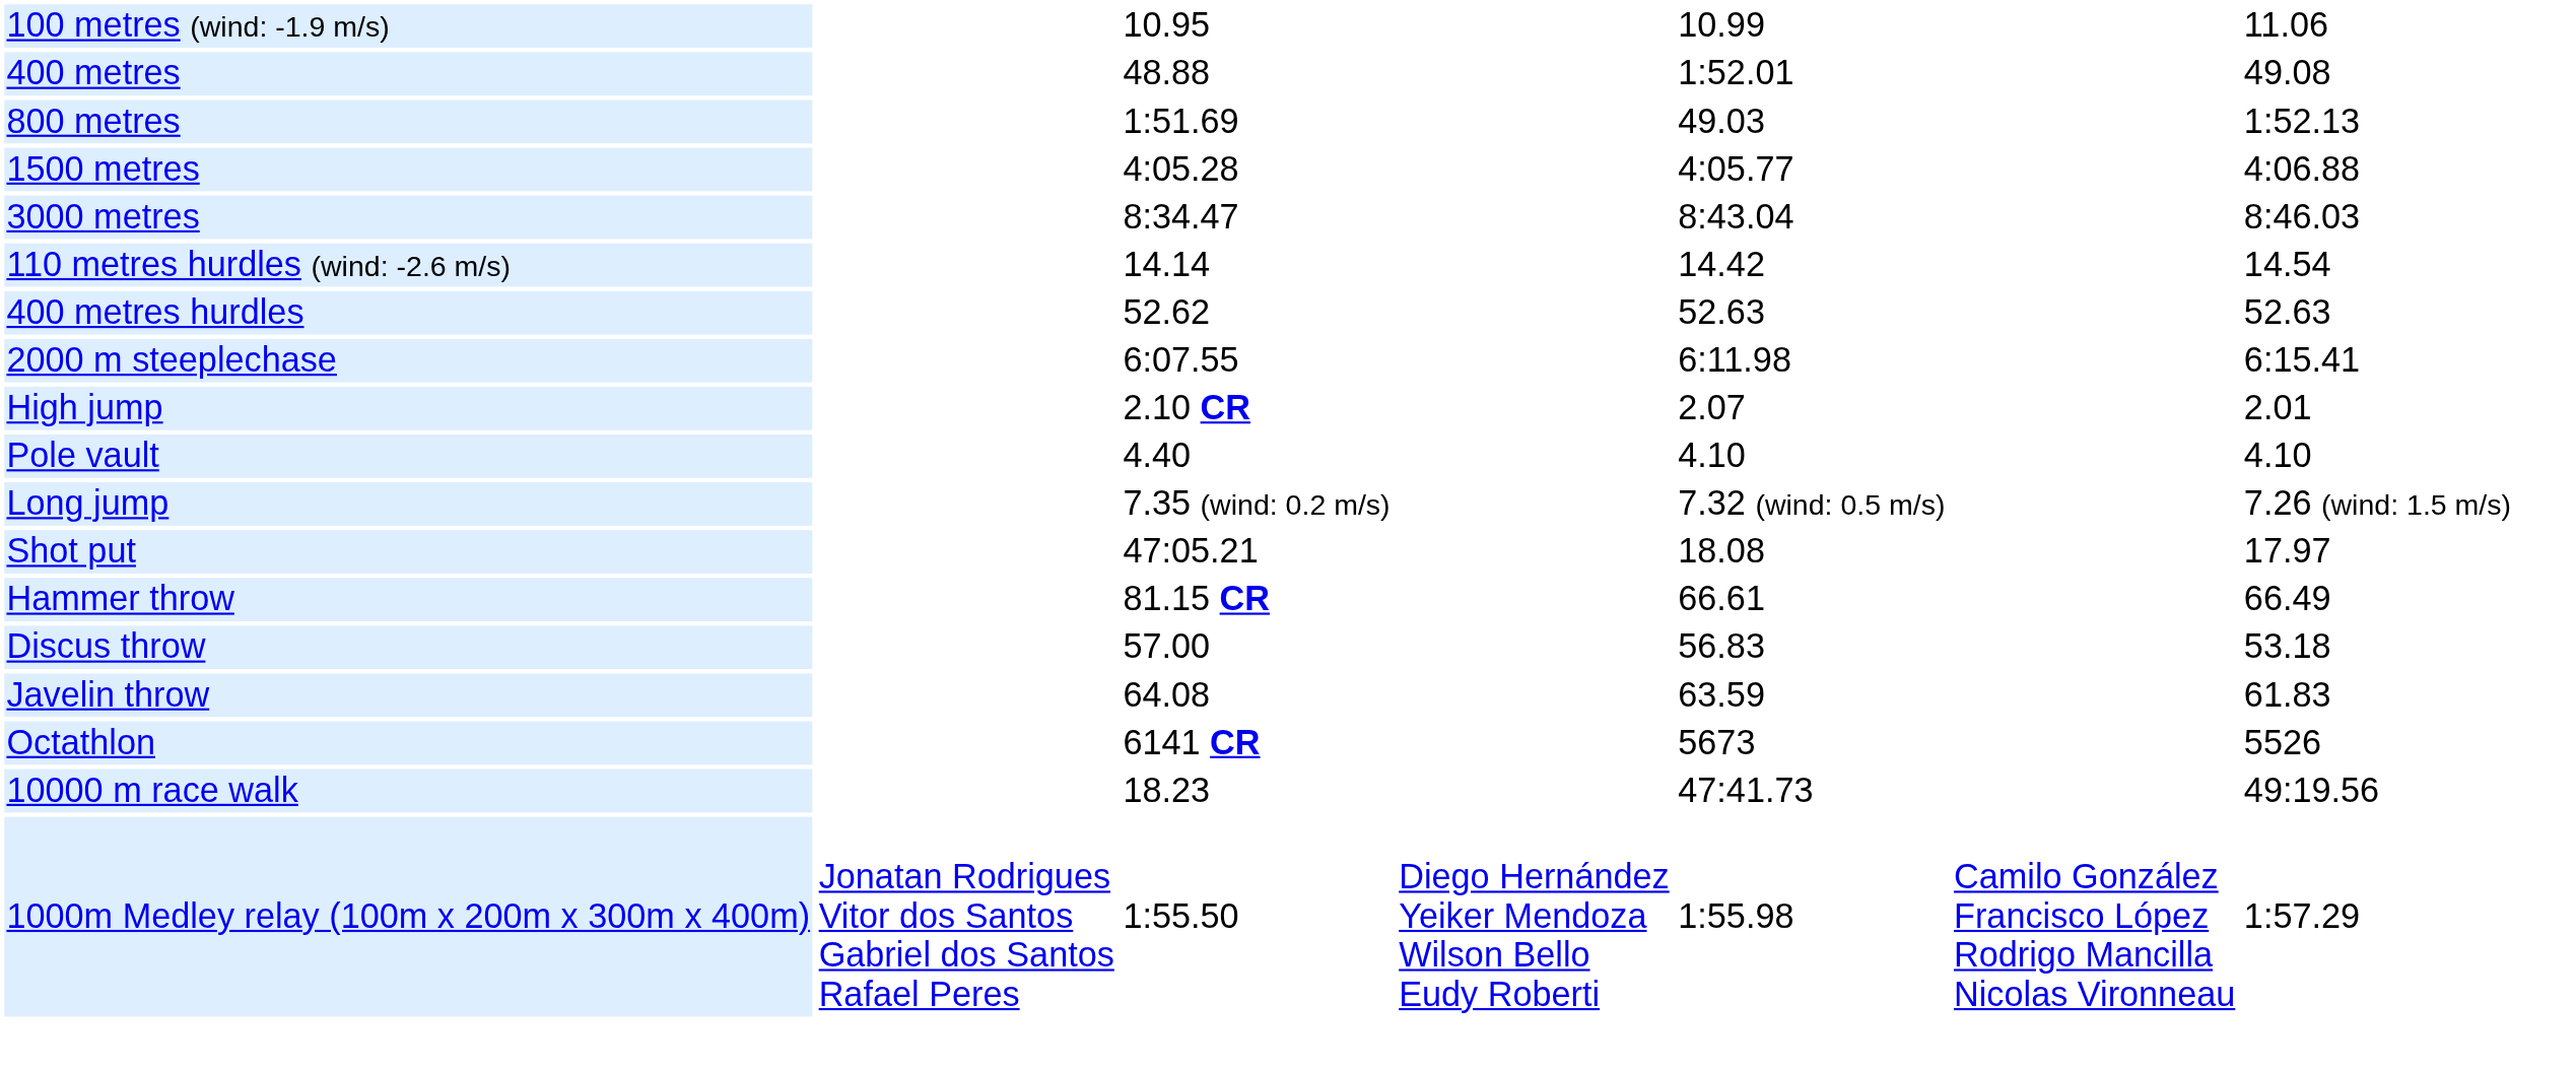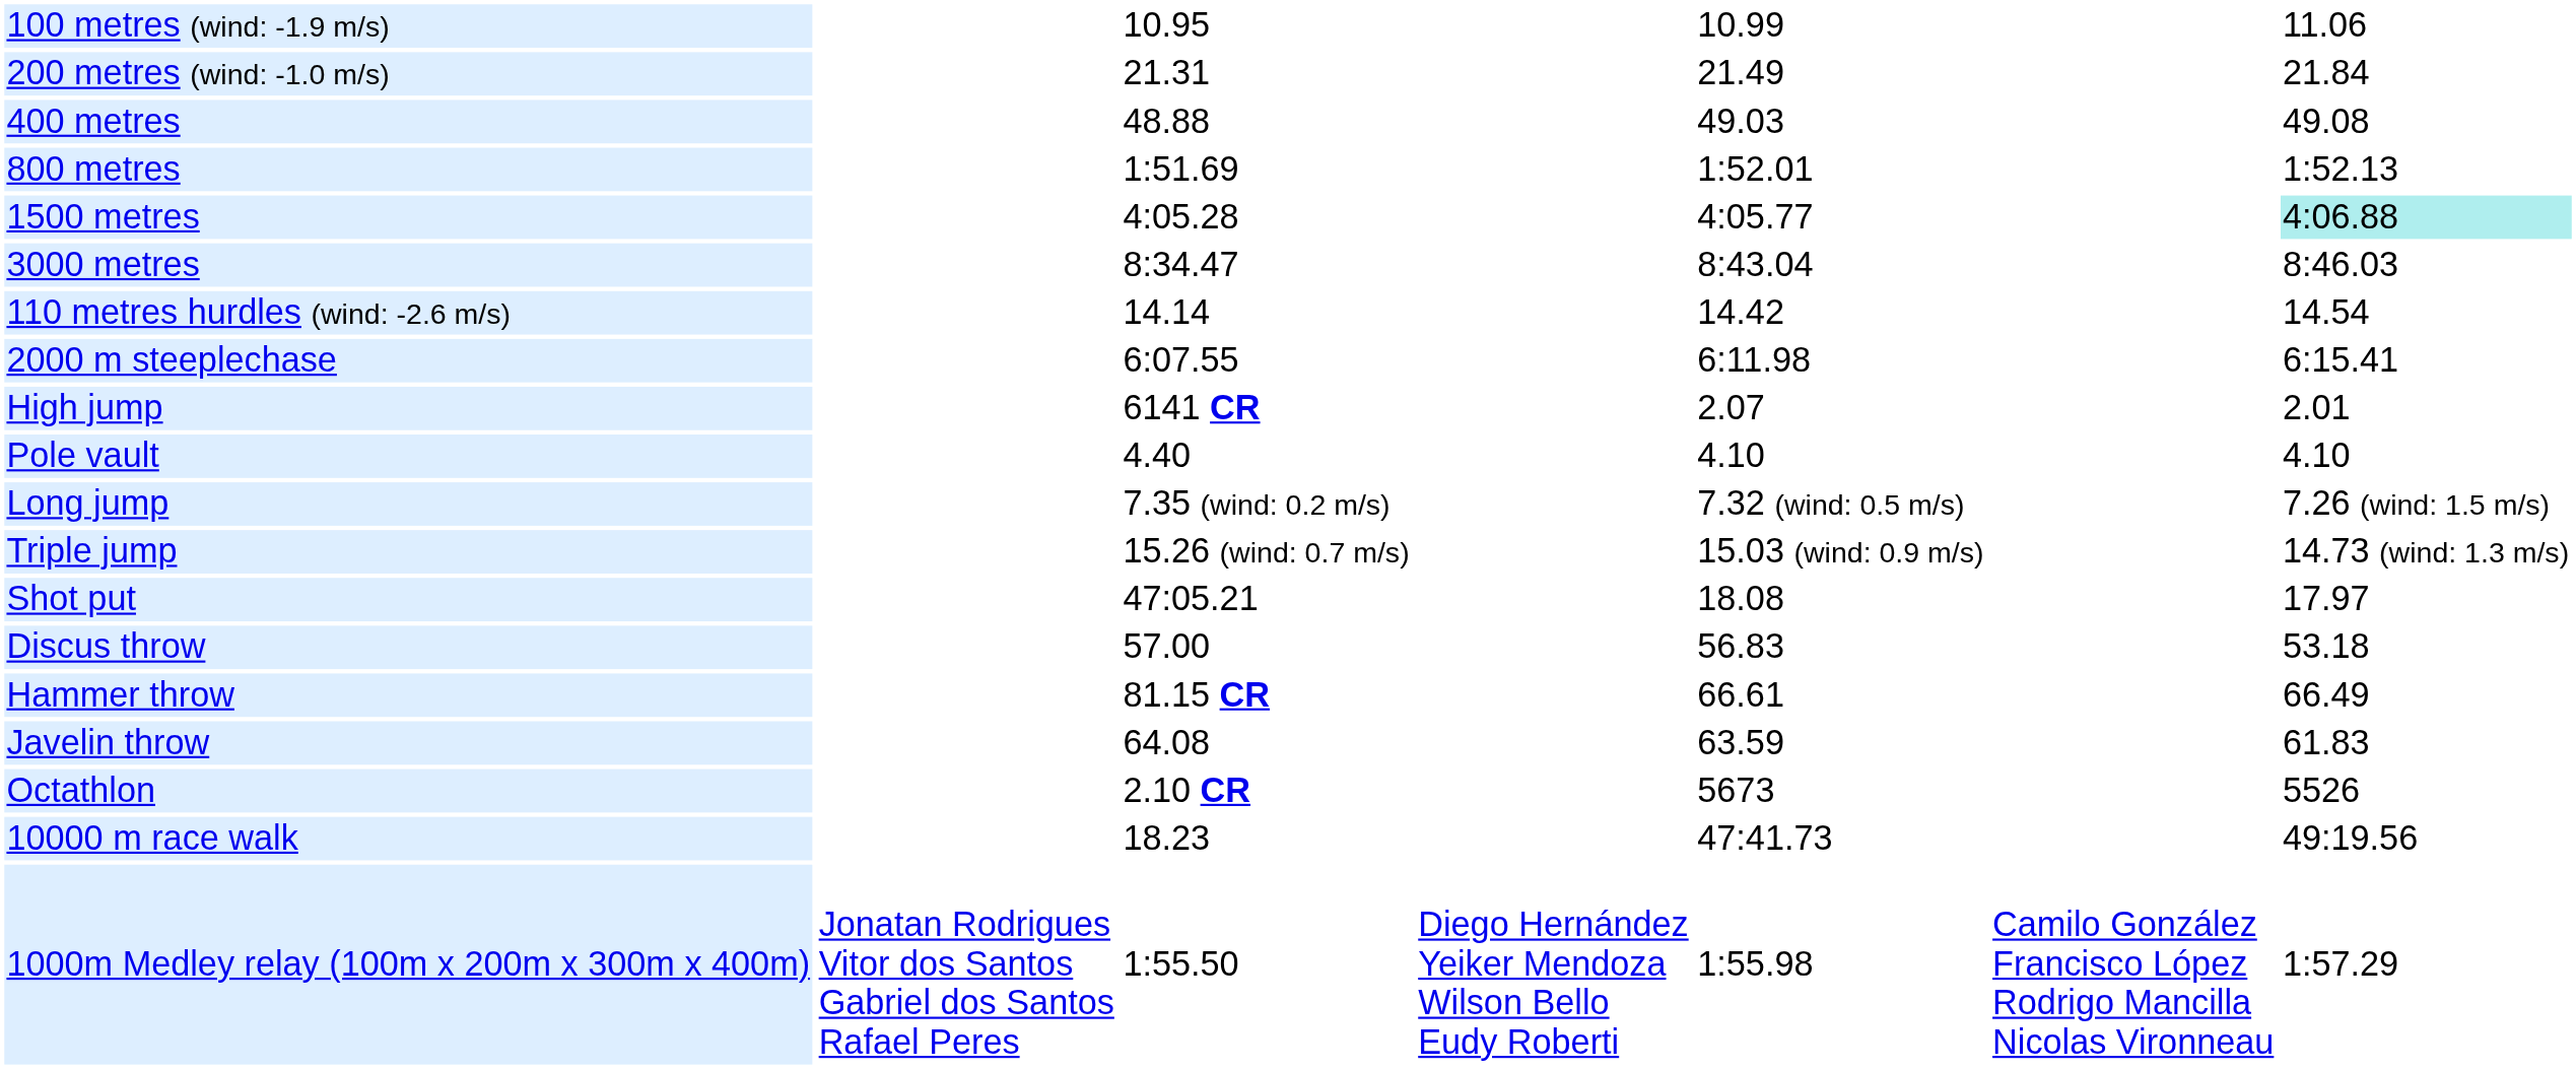 <table>
 <tr>
 <td bgcolor = DDEEFF><a href='#'>100 metres</a> <small>(wind: -1.9 m/s)</small></td>
 <td></td>
 <td>10.95</td>
 <td></td>
 <td>10.99</td>
 <td></td>
 <td>11.06</td>
 </tr>
 <tr>
+<td bgcolor = DDEEFF><a href='#'>200 metres</a> <small>(wind: -1.0 m/s)</small></td>
+<td></td>
+<td>21.31</td>
+<td></td>
+<td>21.49</td>
+<td></td>
+<td>21.84</td>
+</tr>
+<tr>
 <td bgcolor = DDEEFF><a href='#'>400 metres</a></td>
 <td></td>
 <td>48.88</td>
 <td></td>
-<td>1:52.01</td>
+<td>49.03</td>
 <td></td>
 <td>49.08</td>
 </tr>
 <tr>
 <td bgcolor = DDEEFF><a href='#'>800 metres</a></td>
 <td></td>
 <td>1:51.69</td>
 <td></td>
-<td>49.03</td>
+<td>1:52.01</td>
 <td></td>
 <td>1:52.13</td>
 </tr>
 <tr>
 <td bgcolor = DDEEFF><a href='#'>1500 metres</a></td>
 <td></td>
 <td>4:05.28</td>
 <td></td>
 <td>4:05.77</td>
 <td></td>
-<td>4:06.88</td>
+<td style="background: paleturquoise;">4:06.88</td>
 </tr>
 <tr>
 <td bgcolor = DDEEFF><a href='#'>3000 metres</a></td>
 <td></td>
 <td>8:34.47</td>
 <td></td>
 <td>8:43.04</td>
 <td></td>
 <td>8:46.03</td>
 </tr>
 <tr>
 <td bgcolor = DDEEFF><a href='#'>110 metres hurdles</a> <small>(wind: -2.6 m/s)</small></td>
 <td></td>
 <td>14.14</td>
 <td></td>
 <td>14.42</td>
 <td></td>
 <td>14.54</td>
 </tr>
 <tr>
-<td bgcolor = DDEEFF><a href='#'>400 metres hurdles</a></td>
-<td></td>
-<td>52.62</td>
-<td></td>
-<td>52.63</td>
-<td></td>
-<td>52.63</td>
-</tr>
-<tr>
 <td bgcolor = DDEEFF><a href='#'>2000 m steeplechase</a></td>
 <td></td>
 <td>6:07.55</td>
 <td></td>
 <td>6:11.98</td>
 <td></td>
 <td>6:15.41</td>
 </tr>
 <tr>
 <td bgcolor = DDEEFF><a href='#'>High jump</a></td>
 <td></td>
-<td>2.10 <strong><a href='#'>CR</a></strong></td>
+<td>6141 <strong><a href='#'>CR</a></strong></td>
 <td></td>
 <td>2.07</td>
 <td></td>
 <td>2.01</td>
 </tr>
 <tr>
 <td bgcolor = DDEEFF><a href='#'>Pole vault</a></td>
 <td></td>
 <td>4.40</td>
 <td></td>
 <td>4.10</td>
 <td></td>
 <td>4.10</td>
 </tr>
 <tr>
 <td bgcolor = DDEEFF><a href='#'>Long jump</a></td>
 <td></td>
 <td>7.35 <small>(wind: 0.2 m/s)</small></td>
 <td></td>
 <td>7.32 <small>(wind: 0.5 m/s)</small></td>
 <td></td>
 <td>7.26 <small>(wind: 1.5 m/s)</small></td>
 </tr>
 <tr>
+<td bgcolor = DDEEFF><a href='#'>Triple jump</a></td>
+<td></td>
+<td>15.26 <small>(wind: 0.7 m/s)</small></td>
+<td></td>
+<td>15.03 <small>(wind: 0.9 m/s)</small></td>
+<td></td>
+<td>14.73 <small>(wind: 1.3 m/s)</small></td>
+</tr>
+<tr>
 <td bgcolor = DDEEFF><a href='#'>Shot put</a></td>
 <td></td>
 <td>47:05.21</td>
 <td></td>
 <td>18.08</td>
 <td></td>
 <td>17.97</td>
 </tr>
 <tr>
+<td bgcolor = DDEEFF><a href='#'>Discus throw</a></td>
+<td></td>
+<td>57.00</td>
+<td></td>
+<td>56.83</td>
+<td></td>
+<td>53.18</td>
+</tr>
+<tr>
 <td bgcolor = DDEEFF><a href='#'>Hammer throw</a></td>
 <td></td>
 <td>81.15  <strong><a href='#'>CR</a></strong></td>
 <td></td>
 <td>66.61</td>
 <td></td>
 <td>66.49</td>
-</tr>
-<tr>
-<td bgcolor = DDEEFF><a href='#'>Discus throw</a></td>
-<td></td>
-<td>57.00</td>
-<td></td>
-<td>56.83</td>
-<td></td>
-<td>53.18</td>
 </tr>
 <tr>
 <td bgcolor = DDEEFF><a href='#'>Javelin throw</a></td>
 <td></td>
 <td>64.08</td>
 <td></td>
 <td>63.59</td>
 <td></td>
 <td>61.83</td>
 </tr>
 <tr>
 <td bgcolor = DDEEFF><a href='#'>Octathlon</a></td>
 <td></td>
-<td>6141 <strong><a href='#'>CR</a></strong></td>
+<td>2.10 <strong><a href='#'>CR</a></strong></td>
 <td></td>
 <td>5673</td>
 <td></td>
 <td>5526</td>
 </tr>
 <tr>
 <td bgcolor = DDEEFF><a href='#'>10000 m race walk</a></td>
 <td></td>
 <td>18.23</td>
 <td></td>
 <td>47:41.73</td>
 <td></td>
 <td>49:19.56</td>
 </tr>
 <tr>
 <td bgcolor = DDEEFF><a href='#'>1000m Medley relay (100m x 200m x 300m x 400m)</a></td>
 <td> <br><a href='#'>Jonatan Rodrigues</a>  <br><a href='#'>Vitor dos Santos</a> <br><a href='#'>Gabriel dos Santos</a> <br><a href='#'>Rafael Peres</a></td>
 <td>1:55.50</td>
 <td> <br><a href='#'>Diego Hernández</a>  <br><a href='#'>Yeiker Mendoza</a> <br><a href='#'>Wilson Bello</a> <br><a href='#'>Eudy Roberti</a></td>
 <td>1:55.98</td>
 <td> <br><a href='#'>Camilo González</a>  <br><a href='#'>Francisco López</a> <br><a href='#'>Rodrigo Mancilla</a> <br><a href='#'>Nicolas Vironneau</a></td>
 <td>1:57.29</td>
 </tr>
 </table>
